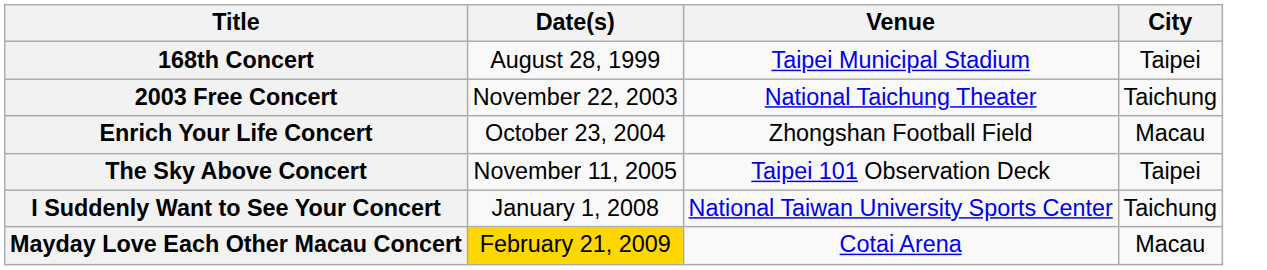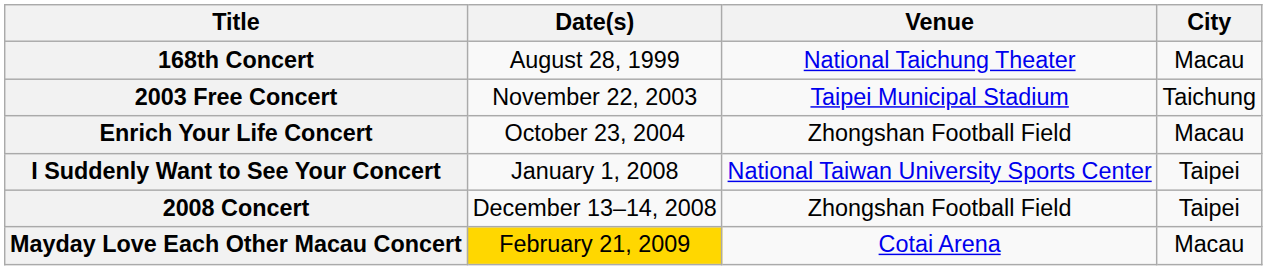 <table class="wikitable plainrowheaders" style="text-align:center">
 <tr>
 <th>Title</th>
 <th>Date(s)</th>
 <th>Venue</th>
 <th>City</th>
 </tr>
 <tr>
 <th scope="row">168th Concert</th>
 <td>August 28, 1999</td>
-<td><a href='#'>Taipei Municipal Stadium</a></td>
-<td>Taipei</td>
+<td><a href='#'>National Taichung Theater</a></td>
+<td>Macau</td>
 </tr>
 <tr>
 <th scope="row">2003 Free Concert</th>
 <td>November 22, 2003</td>
-<td><a href='#'>National Taichung Theater</a></td>
+<td><a href='#'>Taipei Municipal Stadium</a></td>
 <td>Taichung</td>
 </tr>
 <tr>
 <th scope="row">Enrich Your Life Concert</th>
 <td>October 23, 2004</td>
 <td>Zhongshan Football Field</td>
 <td>Macau</td>
 </tr>
 <tr>
-<th scope="row">The Sky Above Concert</th>
-<td>November 11, 2005</td>
-<td><a href='#'>Taipei 101</a> Observation Deck</td>
+<th scope="row">I Suddenly Want to See Your Concert</th>
+<td>January 1, 2008</td>
+<td><a href='#'>National Taiwan University Sports Center</a></td>
 <td>Taipei</td>
 </tr>
 <tr>
-<th scope="row">I Suddenly Want to See Your Concert</th>
-<td>January 1, 2008</td>
-<td><a href='#'>National Taiwan University Sports Center</a></td>
-<td>Taichung</td>
+<th scope="row">2008 Concert</th>
+<td>December 13–14, 2008</td>
+<td>Zhongshan Football Field</td>
+<td>Taipei</td>
 </tr>
 <tr>
 <th scope="row">Mayday Love Each Other Macau Concert</th>
 <td style="background: gold;">February 21, 2009</td>
 <td><a href='#'>Cotai Arena</a></td>
 <td>Macau</td>
 </tr>
 </table>
